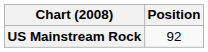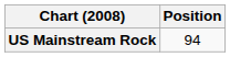 <table class="wikitable sortable plainrowheaders" style="text-align:center">
 <tr>
 <th>Chart (2008)</th>
 <th>Position</th>
 </tr>
 <tr>
 <th scope="row">US Mainstream Rock</th>
-<td>92</td>
+<td>94</td>
 </tr>
 </table>
